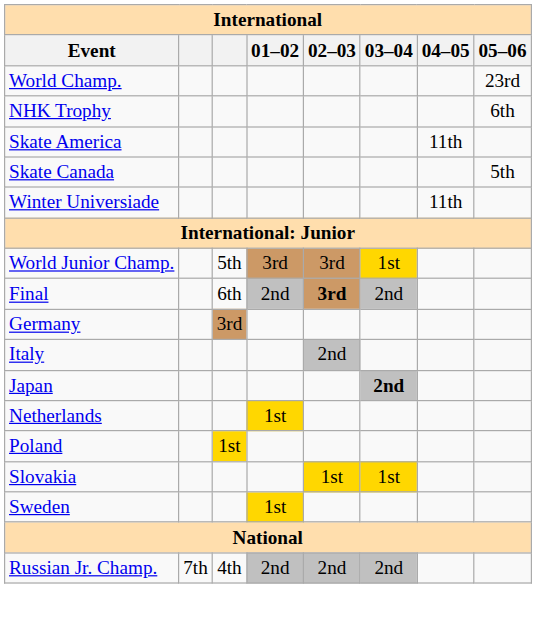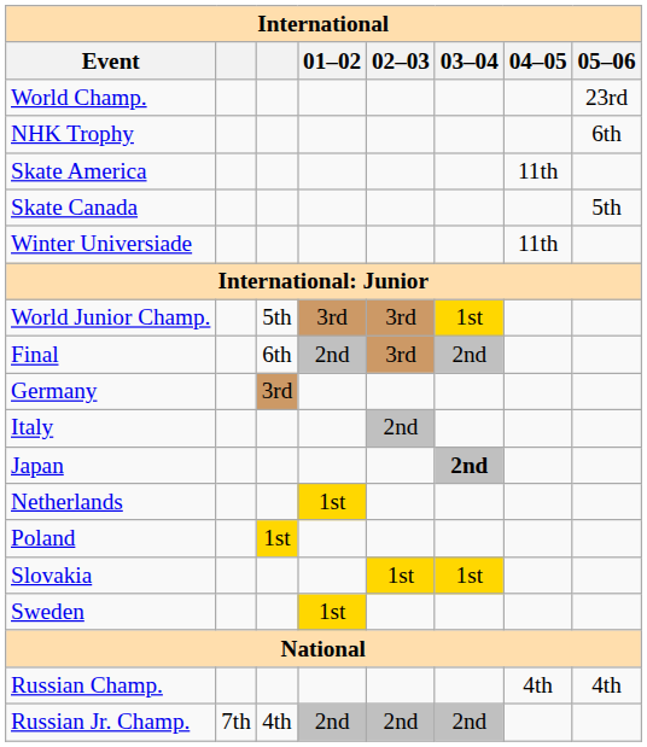 <table class="wikitable" style="text-align:center">
 <tr>
 <th style="background-color: #ffdead; " colspan=8 align=center>International</th>
 </tr>
 <tr>
 <th>Event</th>
 <th></th>
 <th></th>
 <th>01–02</th>
 <th>02–03</th>
 <th>03–04</th>
 <th>04–05</th>
 <th>05–06</th>
 </tr>
 <tr>
 <td align=left><a href='#'>World Champ.</a></td>
 <td></td>
 <td></td>
 <td></td>
 <td></td>
 <td></td>
 <td></td>
 <td>23rd</td>
 </tr>
 <tr>
 <td align=left> <a href='#'>NHK Trophy</a></td>
 <td></td>
 <td></td>
 <td></td>
 <td></td>
 <td></td>
 <td></td>
 <td>6th</td>
 </tr>
 <tr>
 <td align=left> <a href='#'>Skate America</a></td>
 <td></td>
 <td></td>
 <td></td>
 <td></td>
 <td></td>
 <td>11th</td>
 <td></td>
 </tr>
 <tr>
 <td align=left>  <a href='#'>Skate Canada</a></td>
 <td></td>
 <td></td>
 <td></td>
 <td></td>
 <td></td>
 <td></td>
 <td>5th</td>
 </tr>
 <tr>
 <td align=left><a href='#'>Winter Universiade</a></td>
 <td></td>
 <td></td>
 <td></td>
 <td></td>
 <td></td>
 <td>11th</td>
 <td></td>
 </tr>
 <tr>
 <th style="background-color: #ffdead; " colspan=8 align=center>International: Junior</th>
 </tr>
 <tr>
 <td align=left><a href='#'>World Junior Champ.</a></td>
 <td></td>
 <td>5th</td>
 <td bgcolor=cc9966>3rd</td>
 <td bgcolor=cc9966>3rd</td>
 <td bgcolor=gold>1st</td>
 <td></td>
 <td></td>
 </tr>
 <tr>
 <td align=left> <a href='#'>Final</a></td>
 <td></td>
 <td>6th</td>
 <td bgcolor=silver>2nd</td>
-<td bgcolor=cc9966><strong>3rd</strong></td>
+<td bgcolor=cc9966>3rd</td>
 <td bgcolor=silver>2nd</td>
 <td></td>
 <td></td>
 </tr>
 <tr>
 <td align=left> <a href='#'>Germany</a></td>
 <td></td>
 <td bgcolor=cc9966>3rd</td>
 <td></td>
 <td></td>
 <td></td>
 <td></td>
 <td></td>
 </tr>
 <tr>
 <td align=left> <a href='#'>Italy</a></td>
 <td></td>
 <td></td>
 <td></td>
 <td bgcolor=silver>2nd</td>
 <td></td>
 <td></td>
 <td></td>
 </tr>
 <tr>
 <td align=left> <a href='#'>Japan</a></td>
 <td></td>
 <td></td>
 <td></td>
 <td></td>
 <td bgcolor=silver><strong>2nd</strong></td>
 <td></td>
 <td></td>
 </tr>
 <tr>
 <td align=left> <a href='#'>Netherlands</a></td>
 <td></td>
 <td></td>
 <td bgcolor=gold>1st</td>
 <td></td>
 <td></td>
 <td></td>
 <td></td>
 </tr>
 <tr>
 <td align=left> <a href='#'>Poland</a></td>
 <td></td>
 <td bgcolor=gold>1st</td>
 <td></td>
 <td></td>
 <td></td>
 <td></td>
 <td></td>
 </tr>
 <tr>
 <td align=left> <a href='#'>Slovakia</a></td>
 <td></td>
 <td></td>
 <td></td>
 <td bgcolor=gold>1st</td>
 <td bgcolor=gold>1st</td>
 <td></td>
 <td></td>
 </tr>
 <tr>
 <td align=left> <a href='#'>Sweden</a></td>
 <td></td>
 <td></td>
 <td bgcolor=gold>1st</td>
 <td></td>
 <td></td>
 <td></td>
 <td></td>
 </tr>
 <tr>
 <th style="background-color: #ffdead; " colspan=8 align=center>National</th>
 </tr>
 <tr>
+<td align=left><a href='#'>Russian Champ.</a></td>
+<td></td>
+<td></td>
+<td></td>
+<td></td>
+<td></td>
+<td>4th</td>
+<td>4th</td>
+</tr>
+<tr>
 <td align=left><a href='#'>Russian Jr. Champ.</a></td>
 <td>7th</td>
 <td>4th</td>
 <td bgcolor=silver>2nd</td>
 <td bgcolor=silver>2nd</td>
 <td bgcolor=silver>2nd</td>
 <td></td>
 <td></td>
 </tr>
 </table>
